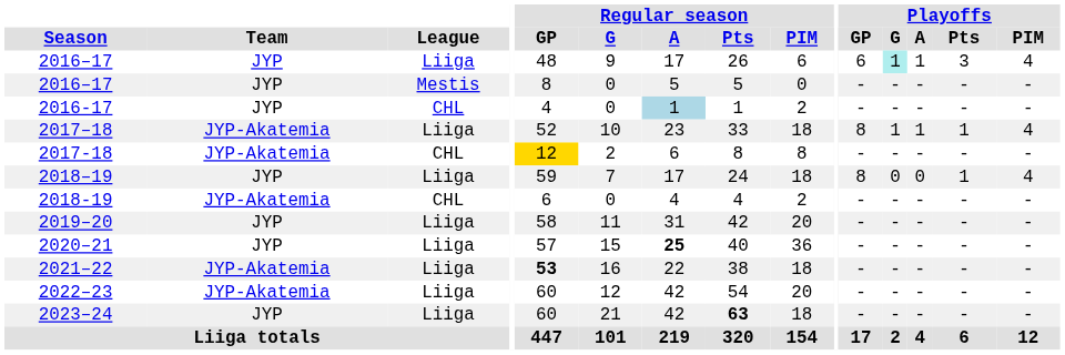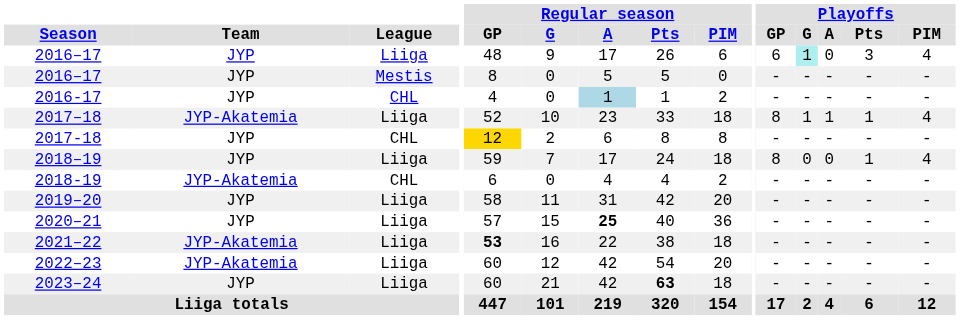 <table border="0" cellpadding="1" cellspacing="0" style="text-align:center; width:60em">
 <tr bgcolor="#e0e0e0">
 <th colspan="3" bgcolor="#ffffff"></th>
 <th rowspan="99" bgcolor="#ffffff"></th>
 <th colspan="5"><a href='#'>Regular season</a></th>
 <th rowspan="99" bgcolor="#ffffff"></th>
 <th colspan="5"><a href='#'>Playoffs</a></th>
 </tr>
 <tr bgcolor="#e0e0e0">
 <th><a href='#'>Season</a></th>
 <th>Team</th>
 <th>League</th>
 <th>GP</th>
 <th><a href='#'>G</a></th>
 <th><a href='#'>A</a></th>
 <th><a href='#'>Pts</a></th>
 <th><a href='#'>PIM</a></th>
 <th>GP</th>
 <th>G</th>
 <th>A</th>
 <th>Pts</th>
 <th>PIM</th>
 </tr>
 <tr>
 <td><a href='#'>2016–17</a></td>
 <td><a href='#'>JYP</a></td>
 <td><a href='#'>Liiga</a></td>
 <td>48</td>
 <td>9</td>
 <td>17</td>
 <td>26</td>
 <td>6</td>
 <td>6</td>
 <td style="background: paleturquoise;">1</td>
-<td>1</td>
+<td>0</td>
 <td>3</td>
 <td>4</td>
 </tr>
 <tr bgcolor="#f0f0f0">
 <td><a href='#'>2016–17</a></td>
 <td>JYP</td>
 <td><a href='#'>Mestis</a></td>
 <td>8</td>
 <td>0</td>
 <td>5</td>
 <td>5</td>
 <td>0</td>
 <td>-</td>
 <td>-</td>
 <td>-</td>
 <td>-</td>
 <td>-</td>
 </tr>
 <tr>
 <td><a href='#'>2016-17</a></td>
 <td>JYP</td>
 <td><a href='#'>CHL</a></td>
 <td>4</td>
 <td>0</td>
 <td style="background: lightblue;">1</td>
 <td>1</td>
 <td>2</td>
 <td>-</td>
 <td>-</td>
 <td>-</td>
 <td>-</td>
 <td>-</td>
 </tr>
 <tr bgcolor="#f0f0f0">
 <td><a href='#'>2017–18</a></td>
 <td><a href='#'>JYP-Akatemia</a></td>
 <td>Liiga</td>
 <td>52</td>
 <td>10</td>
 <td>23</td>
 <td>33</td>
 <td>18</td>
 <td>8</td>
 <td>1</td>
 <td>1</td>
 <td>1</td>
 <td>4</td>
 </tr>
 <tr>
 <td><a href='#'>2017-18</a></td>
-<td><a href='#'>JYP-Akatemia</a></td>
+<td>JYP</td>
 <td>CHL</td>
 <td style="background: gold;">12</td>
 <td>2</td>
 <td>6</td>
 <td>8</td>
 <td>8</td>
 <td>-</td>
 <td>-</td>
 <td>-</td>
 <td>-</td>
 <td>-</td>
 </tr>
 <tr bgcolor="#f0f0f0">
 <td><a href='#'>2018–19</a></td>
 <td>JYP</td>
 <td>Liiga</td>
 <td>59</td>
 <td>7</td>
 <td>17</td>
 <td>24</td>
 <td>18</td>
 <td>8</td>
 <td>0</td>
 <td>0</td>
 <td>1</td>
 <td>4</td>
 </tr>
 <tr>
 <td><a href='#'>2018-19</a></td>
 <td><a href='#'>JYP-Akatemia</a></td>
 <td>CHL</td>
 <td>6</td>
 <td>0</td>
 <td>4</td>
 <td>4</td>
 <td>2</td>
 <td>-</td>
 <td>-</td>
 <td>-</td>
 <td>-</td>
 <td>-</td>
 </tr>
 <tr bgcolor="#f0f0f0">
 <td><a href='#'>2019–20</a></td>
 <td>JYP</td>
 <td>Liiga</td>
 <td>58</td>
 <td>11</td>
 <td>31</td>
 <td>42</td>
 <td>20</td>
 <td>-</td>
 <td>-</td>
 <td>-</td>
 <td>-</td>
 <td>-</td>
 </tr>
 <tr>
 <td><a href='#'>2020–21</a></td>
 <td>JYP</td>
 <td>Liiga</td>
 <td>57</td>
 <td>15</td>
 <td><strong>25</strong></td>
 <td>40</td>
 <td>36</td>
 <td>-</td>
 <td>-</td>
 <td>-</td>
 <td>-</td>
 <td>-</td>
 </tr>
 <tr bgcolor="#f0f0f0">
 <td><a href='#'>2021–22</a></td>
 <td><a href='#'>JYP-Akatemia</a></td>
 <td>Liiga</td>
 <td><strong>53</strong></td>
 <td>16</td>
 <td>22</td>
 <td>38</td>
 <td>18</td>
 <td>-</td>
 <td>-</td>
 <td>-</td>
 <td>-</td>
 <td>-</td>
 </tr>
 <tr>
 <td><a href='#'>2022–23</a></td>
 <td><a href='#'>JYP-Akatemia</a></td>
 <td>Liiga</td>
 <td>60</td>
 <td>12</td>
 <td>42</td>
 <td>54</td>
 <td>20</td>
 <td>-</td>
 <td>-</td>
 <td>-</td>
 <td>-</td>
 <td>-</td>
 </tr>
 <tr bgcolor="#f0f0f0">
 <td><a href='#'>2023–24</a></td>
 <td>JYP</td>
 <td>Liiga</td>
 <td>60</td>
 <td>21</td>
 <td>42</td>
 <td><strong>63</strong></td>
 <td>18</td>
 <td>-</td>
 <td>-</td>
 <td>-</td>
 <td>-</td>
 <td>-</td>
 </tr>
 <tr bgcolor="#e0e0e0">
 <th colspan="3">Liiga totals</th>
 <th>447</th>
 <th>101</th>
 <th>219</th>
 <th>320</th>
 <th>154</th>
 <th>17</th>
 <th>2</th>
 <th>4</th>
 <th>6</th>
 <th>12</th>
 </tr>
 </table>
